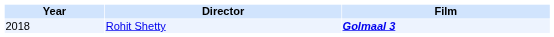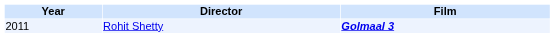 <table cellspacing="1" cellpadding="1" border="0" width="50%">
 <tr bgcolor="#d1e4fd">
 <th>Year</th>
 <th>Director</th>
 <th>Film</th>
 </tr>
 <tr bgcolor=#edf3fe>
-<td>2018</td>
+<td>2011</td>
 <td><a href='#'>Rohit Shetty</a></td>
 <td><strong><em><a href='#'>Golmaal 3</a></em></strong></td>
 </tr>
 </table>
